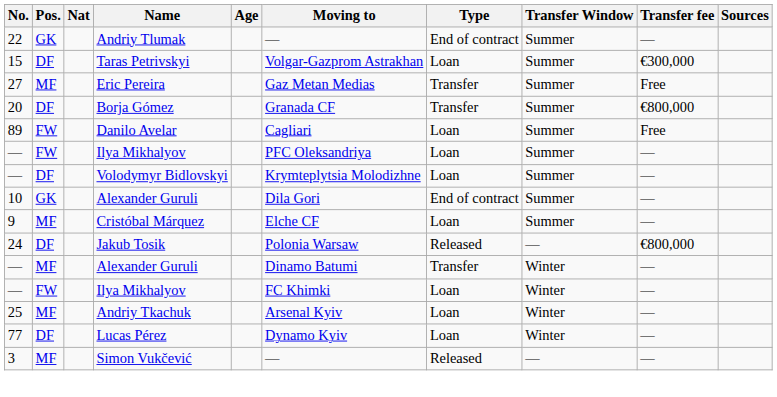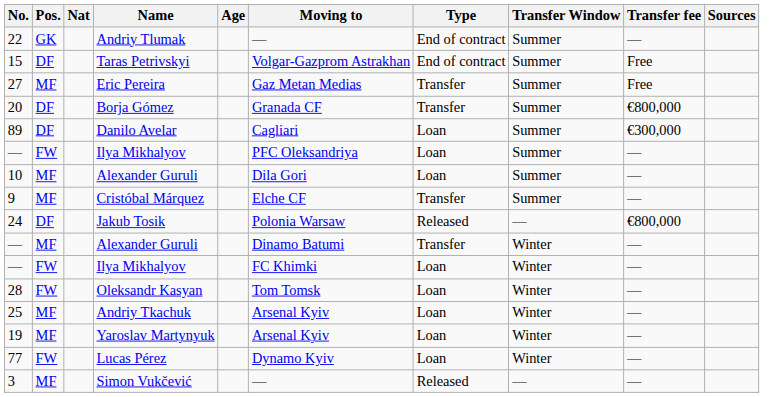 <table class="wikitable">
 <tr>
 <th>No.</th>
 <th>Pos.</th>
 <th>Nat</th>
 <th>Name</th>
 <th>Age</th>
 <th>Moving to</th>
 <th>Type</th>
 <th>Transfer Window</th>
 <th>Transfer fee</th>
 <th>Sources</th>
 </tr>
 <tr>
 <td>22</td>
 <td><a href='#'>GK</a></td>
 <td></td>
 <td><a href='#'>Andriy Tlumak</a></td>
 <td></td>
 <td>—</td>
 <td>End of contract</td>
 <td>Summer</td>
 <td>—</td>
 <td></td>
 </tr>
 <tr>
 <td>15</td>
 <td><a href='#'>DF</a></td>
 <td></td>
 <td><a href='#'>Taras Petrivskyi</a></td>
 <td></td>
 <td> <a href='#'>Volgar-Gazprom Astrakhan</a></td>
-<td>Loan</td>
+<td>End of contract</td>
 <td>Summer</td>
-<td>€300,000</td>
+<td>Free</td>
 <td></td>
 </tr>
 <tr>
 <td>27</td>
 <td><a href='#'>MF</a></td>
 <td></td>
 <td><a href='#'>Eric Pereira</a></td>
 <td></td>
 <td> <a href='#'>Gaz Metan Medias</a></td>
 <td>Transfer</td>
 <td>Summer</td>
 <td>Free</td>
 <td></td>
 </tr>
 <tr>
 <td>20</td>
 <td><a href='#'>DF</a></td>
 <td></td>
 <td><a href='#'>Borja Gómez</a></td>
 <td></td>
 <td> <a href='#'>Granada CF</a></td>
 <td>Transfer</td>
 <td>Summer</td>
 <td>€800,000</td>
 <td></td>
 </tr>
 <tr>
 <td>89</td>
-<td><a href='#'>FW</a></td>
+<td><a href='#'>DF</a></td>
 <td></td>
 <td><a href='#'>Danilo Avelar</a></td>
 <td></td>
 <td> <a href='#'>Cagliari</a></td>
 <td>Loan</td>
 <td>Summer</td>
-<td>Free</td>
+<td>€300,000</td>
 <td></td>
 </tr>
 <tr>
 <td>—</td>
 <td><a href='#'>FW</a></td>
 <td></td>
 <td><a href='#'>Ilya Mikhalyov</a></td>
 <td></td>
 <td><a href='#'>PFC Oleksandriya</a></td>
 <td>Loan</td>
 <td>Summer</td>
 <td>—</td>
 <td></td>
 </tr>
 <tr>
-<td>—</td>
-<td><a href='#'>DF</a></td>
-<td></td>
-<td><a href='#'>Volodymyr Bidlovskyi</a></td>
-<td></td>
-<td><a href='#'>Krymteplytsia Molodizhne</a></td>
-<td>Loan</td>
-<td>Summer</td>
-<td>—</td>
-<td></td>
-</tr>
-<tr>
 <td>10</td>
-<td><a href='#'>GK</a></td>
+<td><a href='#'>MF</a></td>
 <td></td>
 <td><a href='#'>Alexander Guruli</a></td>
 <td></td>
 <td> <a href='#'>Dila Gori</a></td>
-<td>End of contract</td>
+<td>Loan</td>
 <td>Summer</td>
 <td>—</td>
 <td></td>
 </tr>
 <tr>
 <td>9</td>
 <td><a href='#'>MF</a></td>
 <td></td>
 <td><a href='#'>Cristóbal Márquez</a></td>
 <td></td>
 <td> <a href='#'>Elche CF</a></td>
-<td>Loan</td>
+<td>Transfer</td>
 <td>Summer</td>
 <td>—</td>
 <td></td>
 </tr>
 <tr>
 <td>24</td>
 <td><a href='#'>DF</a></td>
 <td></td>
 <td><a href='#'>Jakub Tosik</a></td>
 <td></td>
 <td> <a href='#'>Polonia Warsaw</a></td>
 <td>Released</td>
 <td>—</td>
 <td>€800,000</td>
 <td></td>
 </tr>
 <tr>
 <td>—</td>
 <td><a href='#'>MF</a></td>
 <td></td>
 <td><a href='#'>Alexander Guruli</a></td>
 <td></td>
 <td> <a href='#'>Dinamo Batumi</a></td>
 <td>Transfer</td>
 <td>Winter</td>
 <td>—</td>
 <td></td>
 </tr>
 <tr>
 <td>—</td>
 <td><a href='#'>FW</a></td>
 <td></td>
 <td><a href='#'>Ilya Mikhalyov</a></td>
 <td></td>
 <td> <a href='#'>FC Khimki</a></td>
 <td>Loan</td>
 <td>Winter</td>
 <td>—</td>
 <td></td>
 </tr>
 <tr>
+<td>28</td>
+<td><a href='#'>FW</a></td>
+<td></td>
+<td><a href='#'>Oleksandr Kasyan</a></td>
+<td></td>
+<td> <a href='#'>Tom Tomsk</a></td>
+<td>Loan</td>
+<td>Winter</td>
+<td>—</td>
+<td></td>
+</tr>
+<tr>
 <td>25</td>
 <td><a href='#'>MF</a></td>
 <td></td>
 <td><a href='#'>Andriy Tkachuk</a></td>
 <td></td>
 <td><a href='#'>Arsenal Kyiv</a></td>
 <td>Loan</td>
 <td>Winter</td>
 <td>—</td>
 <td></td>
 </tr>
 <tr>
+<td>19</td>
+<td><a href='#'>MF</a></td>
+<td></td>
+<td><a href='#'>Yaroslav Martynyuk</a></td>
+<td></td>
+<td><a href='#'>Arsenal Kyiv</a></td>
+<td>Loan</td>
+<td>Winter</td>
+<td>—</td>
+<td></td>
+</tr>
+<tr>
 <td>77</td>
-<td><a href='#'>DF</a></td>
+<td><a href='#'>FW</a></td>
 <td></td>
 <td><a href='#'>Lucas Pérez</a></td>
 <td></td>
 <td><a href='#'>Dynamo Kyiv</a></td>
 <td>Loan</td>
 <td>Winter</td>
 <td>—</td>
 <td></td>
 </tr>
 <tr>
 <td>3</td>
 <td><a href='#'>MF</a></td>
 <td></td>
 <td><a href='#'>Simon Vukčević</a></td>
 <td></td>
 <td>—</td>
 <td>Released</td>
 <td>—</td>
 <td>—</td>
 <td></td>
 </tr>
 </table>
